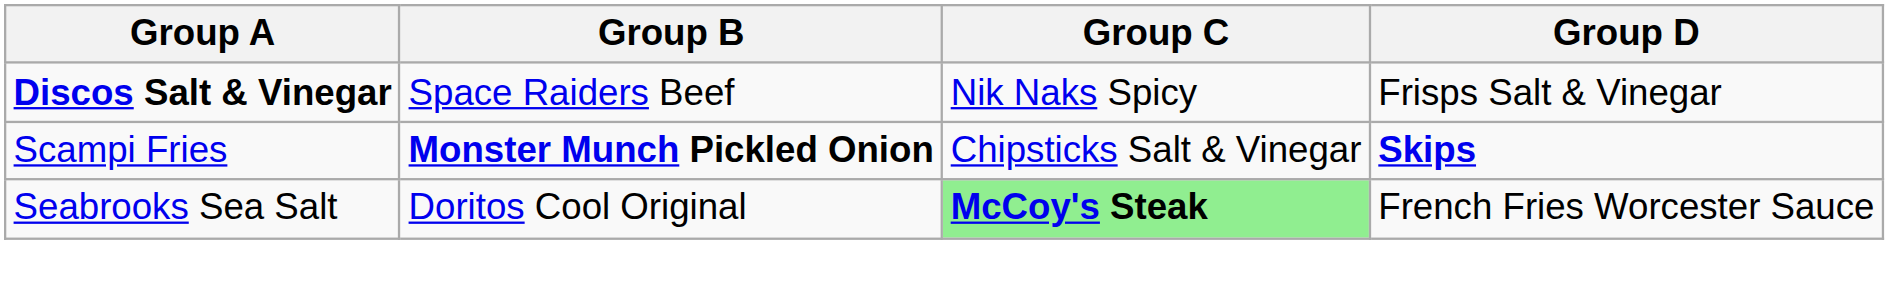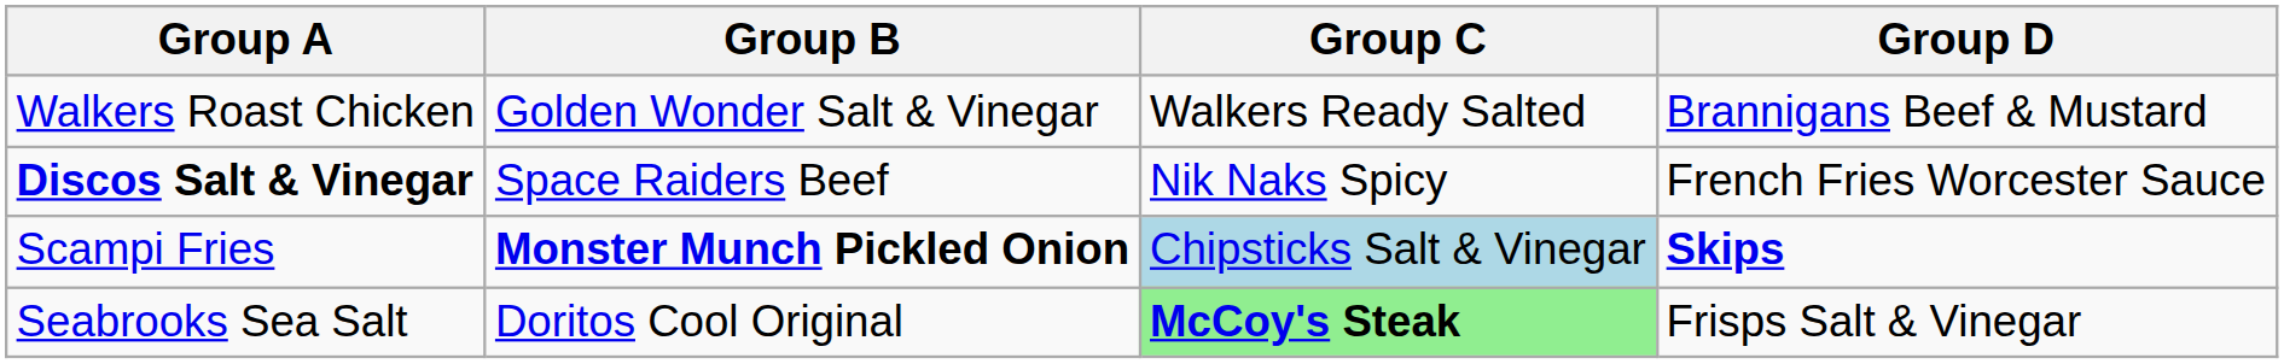 <table class="wikitable">
 <tr>
 <th>Group A</th>
 <th>Group B</th>
 <th>Group C</th>
 <th>Group D</th>
 </tr>
 <tr>
+<td><a href='#'>Walkers</a> Roast Chicken</td>
+<td><a href='#'>Golden Wonder</a> Salt & Vinegar</td>
+<td>Walkers Ready Salted</td>
+<td><a href='#'>Brannigans</a> Beef & Mustard</td>
+</tr>
+<tr>
 <td><a href='#'><strong>Discos</strong></a> <strong>Salt & Vinegar</strong></td>
 <td><a href='#'>Space Raiders</a> Beef</td>
 <td><a href='#'>Nik Naks</a> Spicy</td>
-<td>Frisps Salt & Vinegar</td>
+<td>French Fries Worcester Sauce</td>
 </tr>
 <tr>
 <td><a href='#'>Scampi Fries</a></td>
 <td><strong><a href='#'>Monster Munch</a> Pickled Onion</strong></td>
-<td><a href='#'>Chipsticks</a> Salt & Vinegar</td>
+<td style="background: lightblue;"><a href='#'>Chipsticks</a> Salt & Vinegar</td>
 <td><strong><a href='#'>Skips</a></strong></td>
 </tr>
 <tr>
 <td><a href='#'>Seabrooks</a> Sea Salt</td>
 <td><a href='#'>Doritos</a> Cool Original</td>
 <td style="background: lightgreen;"><strong><a href='#'>McCoy's</a> Steak</strong></td>
-<td>French Fries Worcester Sauce</td>
+<td>Frisps Salt & Vinegar</td>
 </tr>
 </table>
